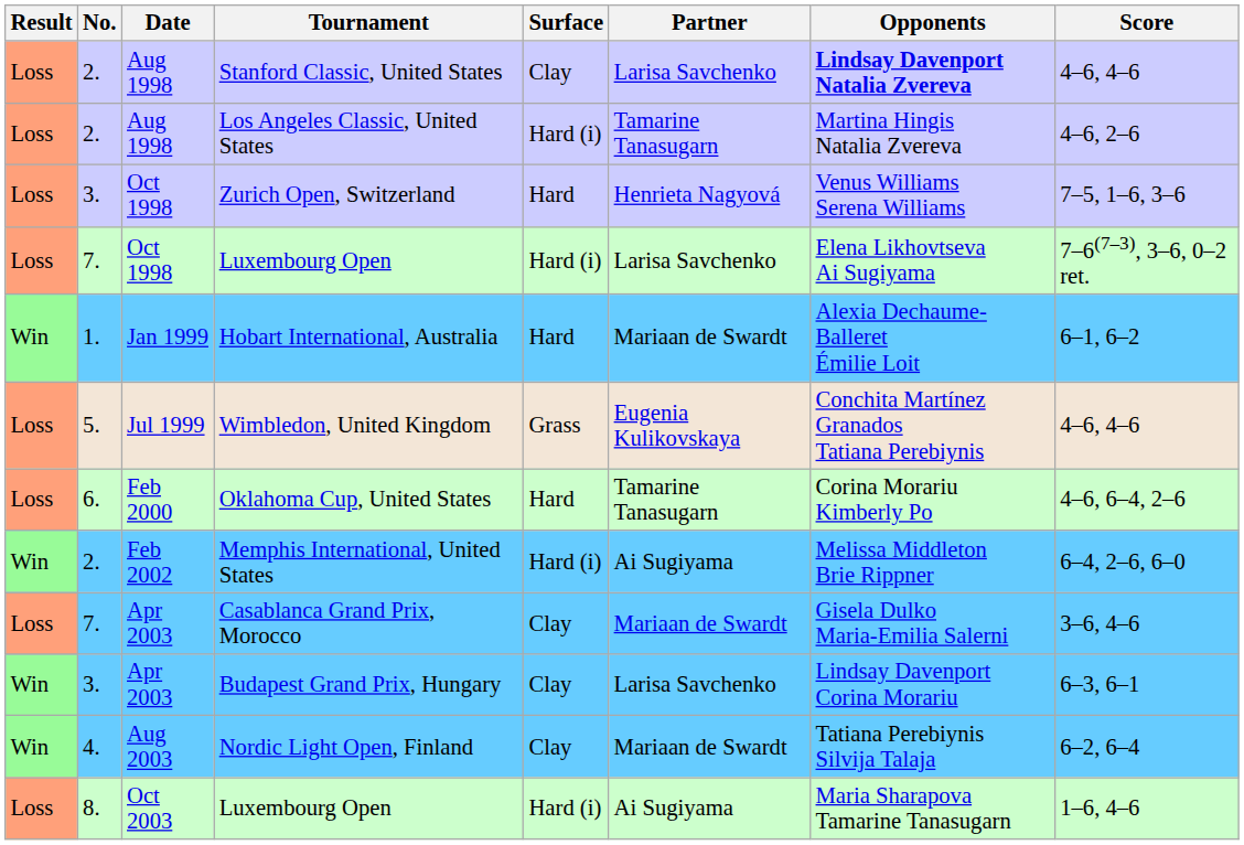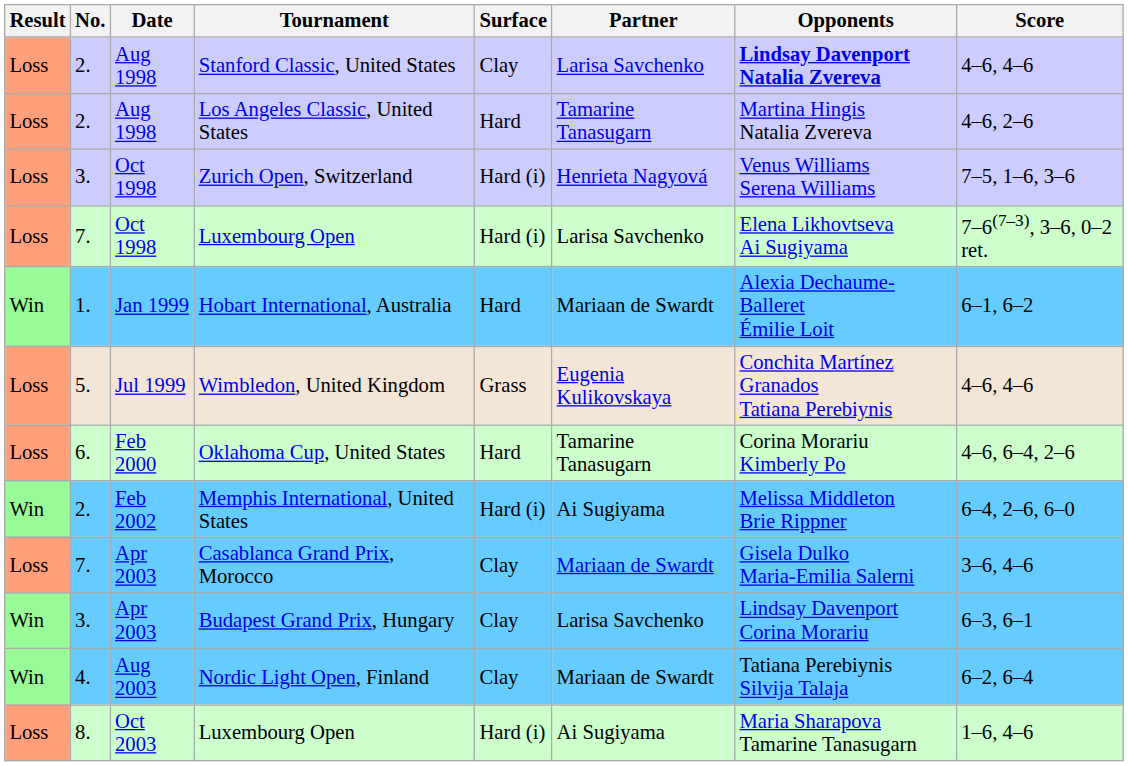 <table class="sortable wikitable">
 <tr>
 <th>Result</th>
 <th>No.</th>
 <th>Date</th>
 <th>Tournament</th>
 <th>Surface</th>
 <th>Partner</th>
 <th>Opponents</th>
 <th class="unsortable">Score</th>
 </tr>
 <tr bgcolor=#ccccff>
 <td style="background:#ffa07a;">Loss</td>
 <td>2.</td>
 <td><a href='#'>Aug 1998</a></td>
 <td><a href='#'>Stanford Classic</a>, United States</td>
 <td>Clay</td>
 <td> <a href='#'>Larisa Savchenko</a></td>
 <td><strong> <a href='#'>Lindsay Davenport</a> <br>  <a href='#'>Natalia Zvereva</a></strong></td>
 <td>4–6, 4–6</td>
 </tr>
 <tr bgcolor="ccccff">
 <td style="background:#ffa07a;">Loss</td>
 <td>2.</td>
 <td><a href='#'>Aug 1998</a></td>
 <td><a href='#'>Los Angeles Classic</a>, United States</td>
-<td>Hard (i)</td>
+<td>Hard</td>
 <td> <a href='#'>Tamarine Tanasugarn</a></td>
 <td> <a href='#'>Martina Hingis</a> <br>  Natalia Zvereva</td>
 <td>4–6, 2–6</td>
 </tr>
 <tr bgcolor="ccccff">
 <td style="background:#ffa07a;">Loss</td>
 <td>3.</td>
 <td><a href='#'>Oct 1998</a></td>
 <td><a href='#'>Zurich Open</a>, Switzerland</td>
-<td>Hard</td>
+<td>Hard (i)</td>
 <td> <a href='#'>Henrieta Nagyová</a></td>
 <td> <a href='#'>Venus Williams</a> <br>  <a href='#'>Serena Williams</a></td>
 <td>7–5, 1–6, 3–6</td>
 </tr>
 <tr bgcolor="CCFFCC">
 <td style="background:#ffa07a;">Loss</td>
 <td>7.</td>
 <td><a href='#'>Oct 1998</a></td>
 <td><a href='#'>Luxembourg Open</a></td>
 <td>Hard (i)</td>
 <td> Larisa Savchenko</td>
 <td> <a href='#'>Elena Likhovtseva</a> <br>  <a href='#'>Ai Sugiyama</a></td>
 <td>7–6<sup>(7–3)</sup>, 3–6, 0–2 ret.</td>
 </tr>
 <tr bgcolor="66CCFF">
 <td style="background:#98fb98;">Win</td>
 <td>1.</td>
 <td><a href='#'>Jan 1999</a></td>
 <td><a href='#'>Hobart International</a>, Australia</td>
 <td>Hard</td>
 <td> Mariaan de Swardt</td>
 <td> <a href='#'>Alexia Dechaume-Balleret</a> <br>  <a href='#'>Émilie Loit</a></td>
 <td>6–1, 6–2</td>
 </tr>
 <tr bgcolor="#f3e6d7">
 <td style="background:#ffa07a;">Loss</td>
 <td>5.</td>
 <td><a href='#'>Jul 1999</a></td>
 <td><a href='#'>Wimbledon</a>, United Kingdom</td>
 <td>Grass</td>
 <td> <a href='#'>Eugenia Kulikovskaya</a></td>
 <td> <a href='#'>Conchita Martínez Granados</a> <br>  <a href='#'>Tatiana Perebiynis</a></td>
 <td>4–6, 4–6</td>
 </tr>
 <tr bgcolor="CCFFCC">
 <td style="background:#ffa07a;">Loss</td>
 <td>6.</td>
 <td><a href='#'>Feb 2000</a></td>
 <td><a href='#'>Oklahoma Cup</a>, United States</td>
 <td>Hard</td>
 <td> Tamarine Tanasugarn</td>
 <td> Corina Morariu <br>  <a href='#'>Kimberly Po</a></td>
 <td>4–6, 6–4, 2–6</td>
 </tr>
 <tr bgcolor=#66CCFF>
 <td style="background:#98fb98;">Win</td>
 <td>2.</td>
 <td><a href='#'>Feb 2002</a></td>
 <td><a href='#'>Memphis International</a>, United States</td>
 <td>Hard (i)</td>
 <td> Ai Sugiyama</td>
 <td> <a href='#'>Melissa Middleton</a> <br>  <a href='#'>Brie Rippner</a></td>
 <td>6–4, 2–6, 6–0</td>
 </tr>
 <tr bgcolor="66CCFF">
 <td style="background:#ffa07a;">Loss</td>
 <td>7.</td>
 <td><a href='#'>Apr 2003</a></td>
 <td><a href='#'>Casablanca Grand Prix</a>, Morocco</td>
 <td>Clay</td>
 <td> <a href='#'>Mariaan de Swardt</a></td>
 <td> <a href='#'>Gisela Dulko</a> <br>  <a href='#'>Maria-Emilia Salerni</a></td>
 <td>3–6, 4–6</td>
 </tr>
 <tr bgcolor="66CCFF">
 <td style="background:#98fb98;">Win</td>
 <td>3.</td>
 <td><a href='#'>Apr 2003</a></td>
 <td><a href='#'>Budapest Grand Prix</a>, Hungary</td>
 <td>Clay</td>
 <td> Larisa Savchenko</td>
 <td> <a href='#'>Lindsay Davenport</a> <br>  <a href='#'>Corina Morariu</a></td>
 <td>6–3, 6–1</td>
 </tr>
 <tr bgcolor="66CCFF">
 <td style="background:#98fb98;">Win</td>
 <td>4.</td>
 <td><a href='#'>Aug 2003</a></td>
 <td><a href='#'>Nordic Light Open</a>, Finland</td>
 <td>Clay</td>
 <td> Mariaan de Swardt</td>
 <td> Tatiana Perebiynis <br>  <a href='#'>Silvija Talaja</a></td>
 <td>6–2, 6–4</td>
 </tr>
 <tr bgcolor="CCFFCC">
 <td style="background:#ffa07a;">Loss</td>
 <td>8.</td>
 <td><a href='#'>Oct 2003</a></td>
 <td>Luxembourg Open</td>
 <td>Hard (i)</td>
 <td> Ai Sugiyama</td>
 <td> <a href='#'>Maria Sharapova</a> <br>  Tamarine Tanasugarn</td>
 <td>1–6, 4–6</td>
 </tr>
 </table>
